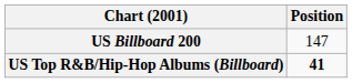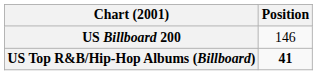 <table class="wikitable sortable plainrowheaders" style="text-align:center">
 <tr>
 <th scope="col">Chart (2001)</th>
 <th scope="col">Position</th>
 </tr>
 <tr>
 <th scope="row">US <em>Billboard</em> 200</th>
-<td>147</td>
+<td>146</td>
 </tr>
 <tr>
 <th scope="row">US Top R&B/Hip-Hop Albums (<em>Billboard</em>)</th>
 <td><strong>41</strong></td>
 </tr>
 </table>
